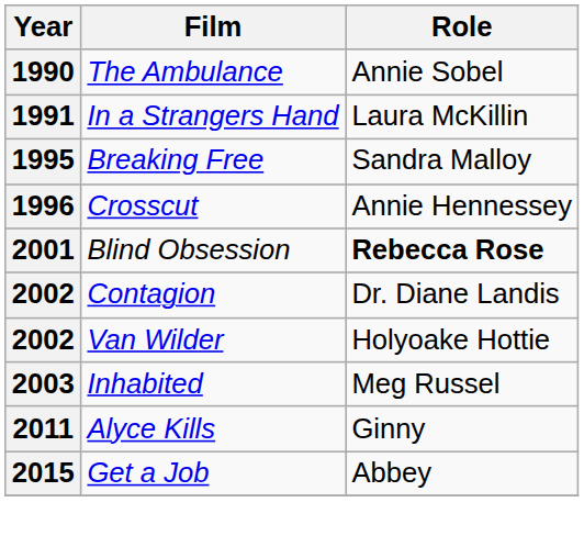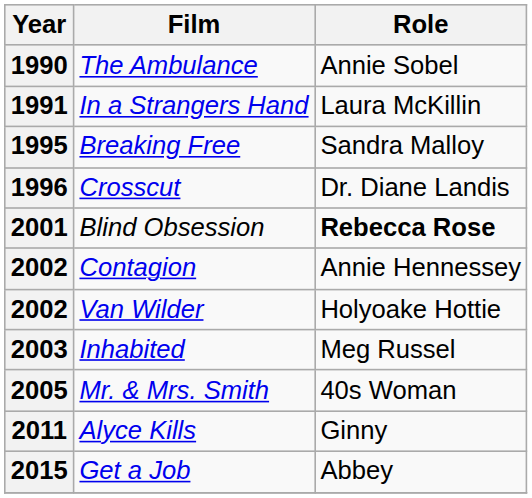 <table class="wikitable sortable">
 <tr>
 <th scope="col">Year</th>
 <th scope="col">Film</th>
 <th scope="col">Role</th>
 </tr>
 <tr>
 <th scope="row">1990</th>
 <td><em><a href='#'>The Ambulance</a></em></td>
 <td>Annie Sobel</td>
 </tr>
 <tr>
 <th scope="row">1991</th>
 <td><em><a href='#'>In a Strangers Hand</a></em></td>
 <td>Laura McKillin</td>
 </tr>
 <tr>
 <th scope="row">1995</th>
 <td><em><a href='#'>Breaking Free</a></em></td>
 <td>Sandra Malloy</td>
 </tr>
 <tr>
 <th scope="row">1996</th>
 <td><em><a href='#'>Crosscut</a></em></td>
-<td>Annie Hennessey</td>
+<td>Dr. Diane Landis</td>
 </tr>
 <tr>
 <th scope="row">2001</th>
 <td><em>Blind Obsession</em></td>
 <td><strong>Rebecca Rose</strong></td>
 </tr>
 <tr>
 <th scope="row">2002</th>
 <td><em><a href='#'>Contagion</a></em></td>
-<td>Dr. Diane Landis</td>
+<td>Annie Hennessey</td>
 </tr>
 <tr>
 <th scope="row">2002</th>
 <td><em><a href='#'>Van Wilder</a></em></td>
 <td>Holyoake Hottie</td>
 </tr>
 <tr>
 <th scope="row">2003</th>
 <td><em><a href='#'>Inhabited</a></em></td>
 <td>Meg Russel</td>
+</tr>
+<tr>
+<th scope="row">2005</th>
+<td><em><a href='#'>Mr. & Mrs. Smith</a></em></td>
+<td>40s Woman</td>
 </tr>
 <tr>
 <th scope="row">2011</th>
 <td><em><a href='#'>Alyce Kills</a></em></td>
 <td>Ginny</td>
 </tr>
 <tr>
 <th scope="row">2015</th>
 <td><em><a href='#'>Get a Job</a></em></td>
 <td>Abbey</td>
 </tr>
 <tr>
 </tr>
 </table>
